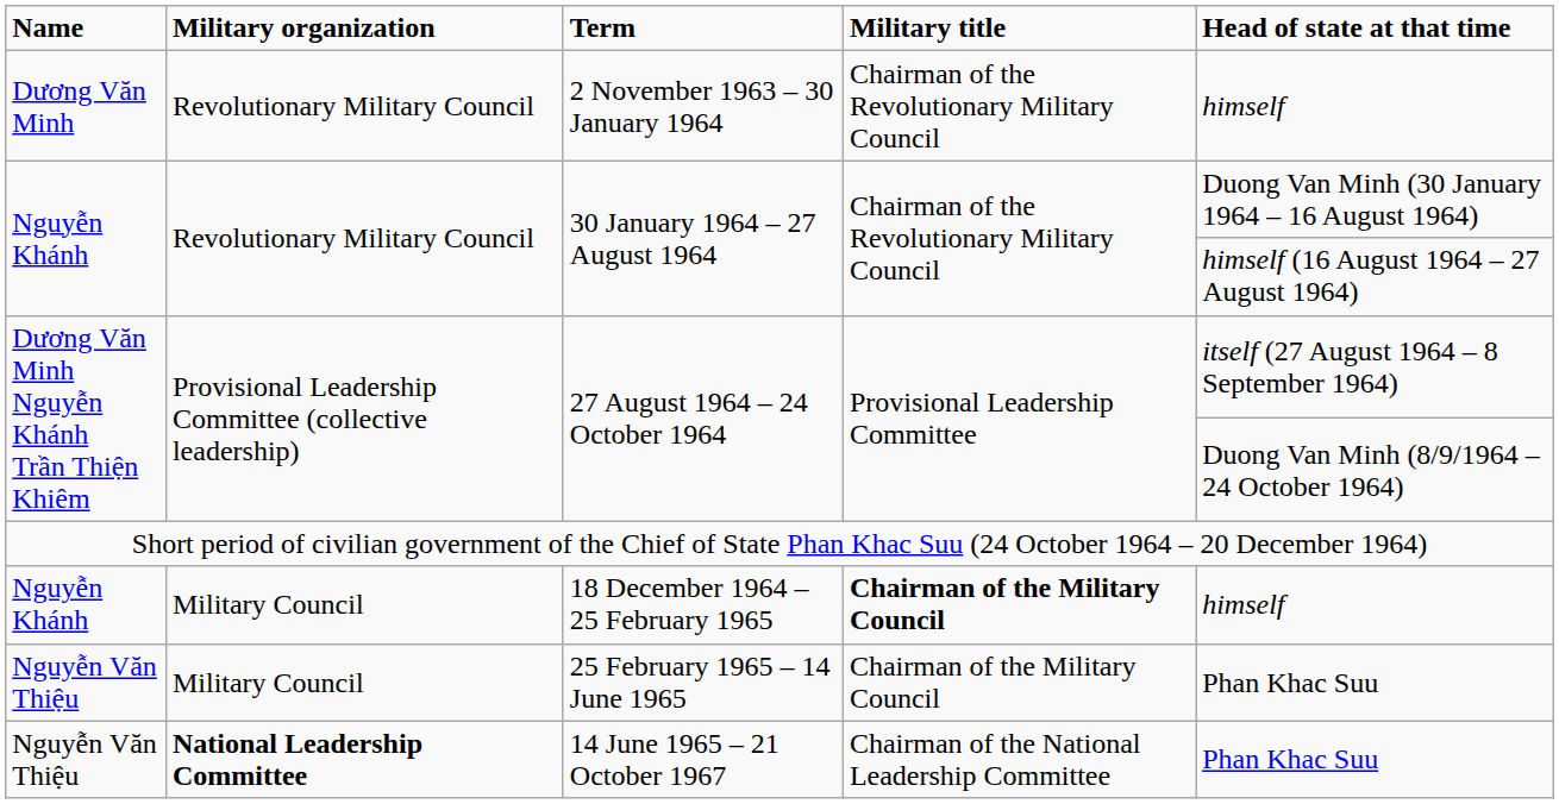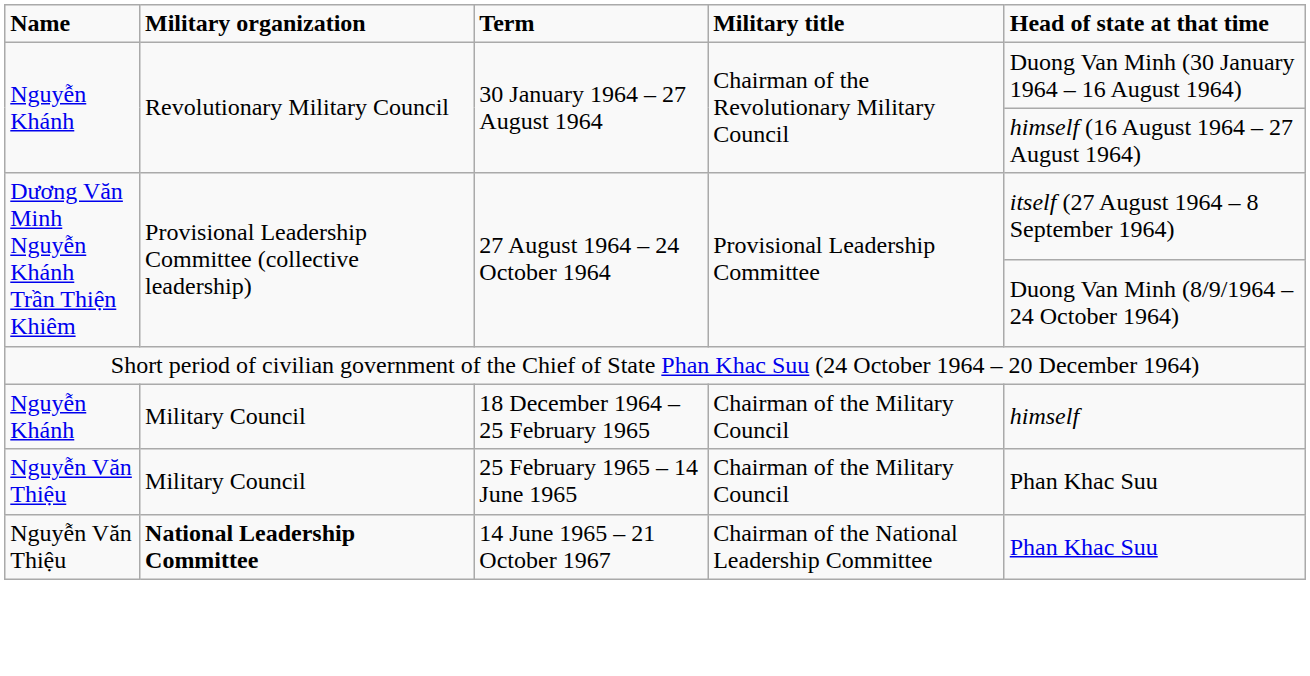 <table class="wikitable">
 <tr>
 <td><strong>Name</strong></td>
 <td><strong>Military organization</strong></td>
 <td><strong>Term</strong></td>
 <td><strong>Military title</strong></td>
 <td><strong>Head of state at that time</strong></td>
-</tr>
-<tr>
-<td><a href='#'>Dương Văn Minh</a></td>
-<td>Revolutionary Military Council</td>
-<td>2 November 1963 – 30 January 1964</td>
-<td>Chairman of the Revolutionary Military Council</td>
-<td><em>himself</em></td>
 </tr>
 <tr>
 <td rowspan="2"><a href='#'>Nguyễn Khánh</a></td>
 <td rowspan="2">Revolutionary Military Council</td>
 <td rowspan="2">30 January 1964 – 27 August 1964</td>
 <td rowspan="2">Chairman of the Revolutionary Military Council</td>
 <td>Duong Van Minh (30 January 1964 – 16 August 1964)</td>
 </tr>
 <tr>
 <td><em>himself</em> (16 August 1964 – 27 August 1964)</td>
 </tr>
 <tr>
 <td rowspan="2"><a href='#'>Dương Văn Minh</a><br><a href='#'>Nguyễn Khánh</a><br><a href='#'>Trần Thiện Khiêm</a></td>
 <td rowspan="2">Provisional Leadership Committee (collective leadership)</td>
 <td rowspan="2">27 August 1964 – 24 October 1964</td>
 <td rowspan="2">Provisional Leadership Committee</td>
 <td><em>itself</em> (27 August 1964 – 8 September 1964)</td>
 </tr>
 <tr>
 <td>Duong Van Minh (8/9/1964 – 24 October 1964)</td>
 </tr>
 <tr>
 <td align="center" colspan="5">Short period of civilian government of the Chief of State <a href='#'>Phan Khac Suu</a> (24 October 1964 – 20 December 1964)</td>
 </tr>
 <tr>
 <td><a href='#'>Nguyễn Khánh</a></td>
 <td>Military Council</td>
 <td>18 December 1964 – 25 February 1965</td>
-<td><strong>Chairman of the Military Council</strong></td>
+<td>Chairman of the Military Council</td>
 <td><em>himself</em></td>
 </tr>
 <tr>
 <td><a href='#'>Nguyễn Văn Thiệu</a></td>
 <td>Military Council</td>
 <td>25 February 1965 – 14 June 1965</td>
 <td>Chairman of the Military Council</td>
 <td>Phan Khac Suu</td>
 </tr>
 <tr>
 <td>Nguyễn Văn Thiệu</td>
 <td><strong>National Leadership Committee</strong></td>
 <td>14 June 1965 – 21 October 1967</td>
 <td>Chairman of the National Leadership Committee</td>
 <td><a href='#'>Phan Khac Suu</a></td>
 </tr>
 </table>
